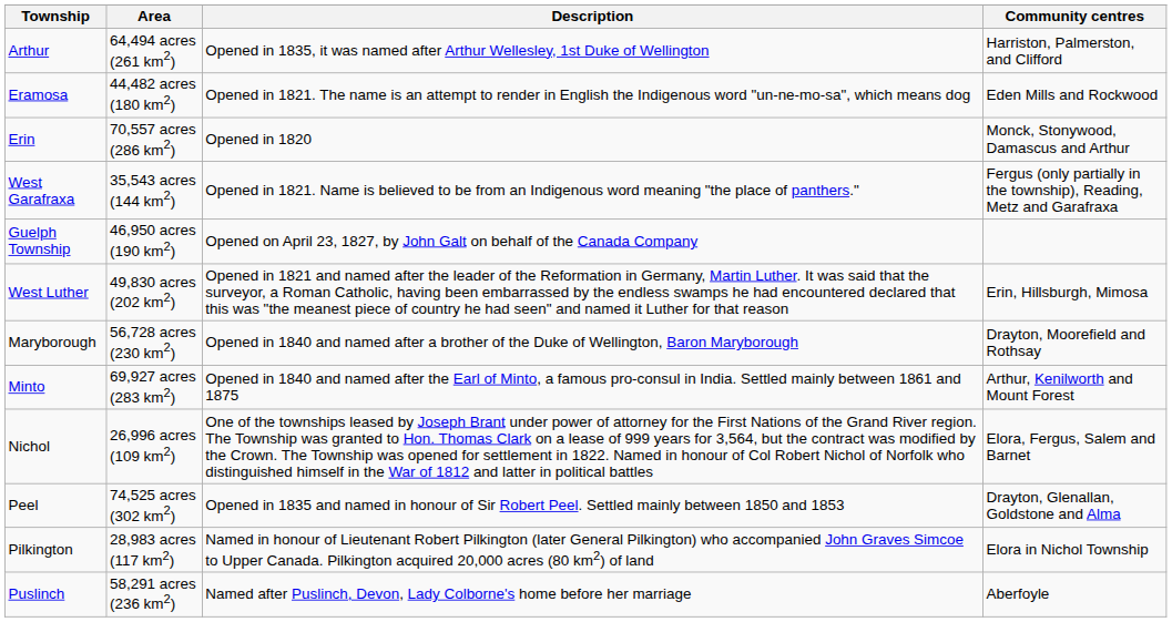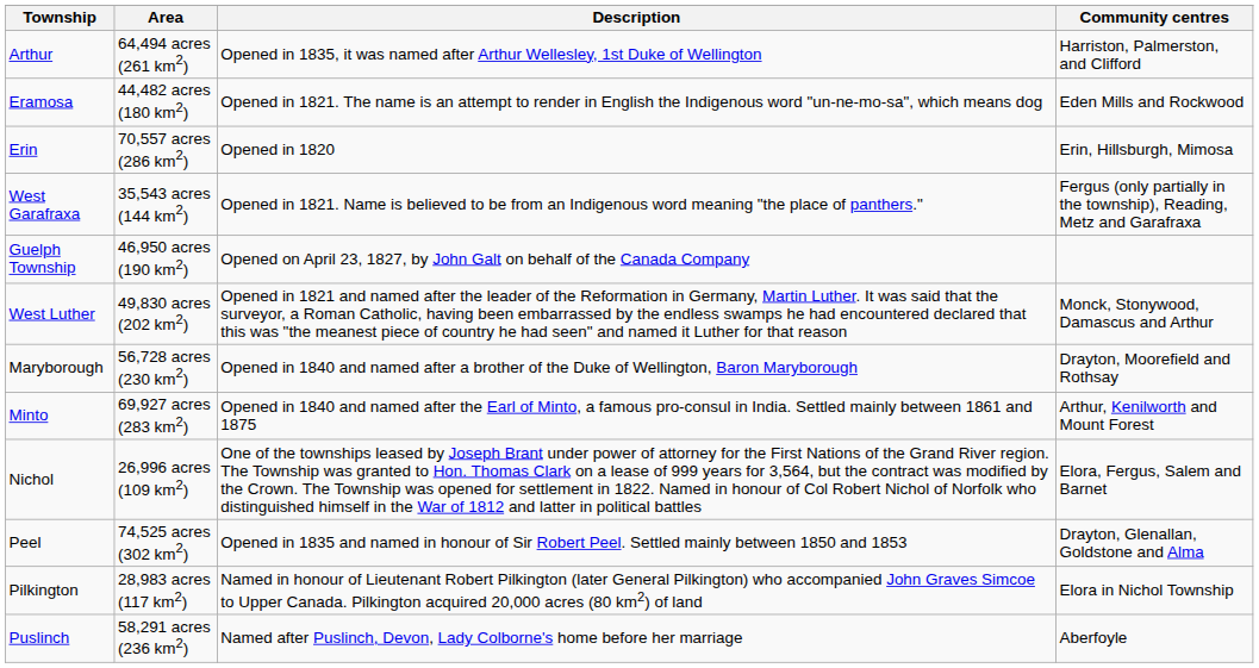 <table class = "wikitable">
 <tr>
 </tr>
 <tr>
 <th>Township</th>
 <th>Area</th>
 <th>Description</th>
 <th>Community centres</th>
 </tr>
 <tr>
 <td><a href='#'>Arthur</a></td>
 <td>64,494 acres (261 km<sup>2</sup>)</td>
 <td>Opened in 1835, it was named after <a href='#'>Arthur Wellesley, 1st Duke of Wellington</a></td>
 <td>Harriston, Palmerston, and Clifford</td>
 </tr>
 <tr>
 <td><a href='#'>Eramosa</a></td>
 <td>44,482 acres (180 km<sup>2</sup>)</td>
 <td>Opened in 1821. The name is an attempt to render in English the Indigenous word "un-ne-mo-sa", which means dog</td>
 <td>Eden Mills and Rockwood</td>
 </tr>
 <tr>
 <td><a href='#'>Erin</a></td>
 <td>70,557 acres (286 km<sup>2</sup>)</td>
 <td>Opened in 1820</td>
-<td>Monck, Stonywood, Damascus and Arthur</td>
+<td>Erin, Hillsburgh, Mimosa</td>
 </tr>
 <tr>
 <td><a href='#'>West Garafraxa</a></td>
 <td>35,543 acres (144 km<sup>2</sup>)</td>
 <td>Opened in 1821. Name is believed to be from an Indigenous word meaning "the place of <a href='#'>panthers</a>."</td>
 <td>Fergus (only partially in the township), Reading, Metz and Garafraxa</td>
 </tr>
 <tr>
 <td><a href='#'>Guelph Township</a></td>
 <td>46,950 acres (190 km<sup>2</sup>)</td>
 <td>Opened on April 23, 1827, by <a href='#'>John Galt</a> on behalf of the <a href='#'>Canada Company</a></td>
 <td></td>
 </tr>
 <tr>
 <td><a href='#'>West Luther</a></td>
 <td>49,830 acres (202 km<sup>2</sup>)</td>
 <td>Opened in 1821 and named after the leader of the Reformation in Germany, <a href='#'>Martin Luther</a>. It was said that the surveyor, a Roman Catholic, having been embarrassed by the endless swamps he had encountered declared that this was "the meanest piece of country he had seen" and named it Luther for that reason</td>
-<td>Erin, Hillsburgh, Mimosa</td>
+<td>Monck, Stonywood, Damascus and Arthur</td>
 </tr>
 <tr>
 <td>Maryborough</td>
 <td>56,728 acres (230 km<sup>2</sup>)</td>
 <td>Opened in 1840 and named after a brother of the Duke of Wellington, <a href='#'>Baron Maryborough</a></td>
 <td>Drayton, Moorefield and Rothsay</td>
 </tr>
 <tr>
 <td><a href='#'>Minto</a></td>
 <td>69,927 acres (283 km<sup>2</sup>)</td>
 <td>Opened in 1840 and named after the <a href='#'>Earl of Minto</a>, a famous pro-consul in India. Settled mainly between 1861 and 1875</td>
 <td>Arthur, <a href='#'>Kenilworth</a> and Mount Forest</td>
 </tr>
 <tr>
 <td>Nichol</td>
 <td>26,996 acres (109 km<sup>2</sup>)</td>
 <td>One of the townships leased by <a href='#'>Joseph Brant</a> under power of attorney for the First Nations of the Grand River region. The Township was granted to <a href='#'>Hon. Thomas Clark</a> on a lease of 999 years for 3,564, but the contract was modified by the Crown. The Township was opened for settlement in 1822. Named in honour of Col Robert Nichol of Norfolk who distinguished himself in the <a href='#'>War of 1812</a> and latter in political battles</td>
 <td>Elora, Fergus, Salem and Barnet</td>
 </tr>
 <tr>
 <td>Peel</td>
 <td>74,525 acres (302 km<sup>2</sup>)</td>
 <td>Opened in 1835 and named in honour of Sir <a href='#'>Robert Peel</a>. Settled mainly between 1850 and 1853</td>
 <td>Drayton, Glenallan, Goldstone and <a href='#'>Alma</a></td>
 </tr>
 <tr>
 <td>Pilkington</td>
 <td>28,983 acres (117 km<sup>2</sup>)</td>
 <td>Named in honour of Lieutenant Robert Pilkington (later General Pilkington) who accompanied <a href='#'>John Graves Simcoe</a> to Upper Canada. Pilkington acquired 20,000 acres (80 km<sup>2</sup>) of land</td>
 <td>Elora in Nichol Township</td>
 </tr>
 <tr>
 <td><a href='#'>Puslinch</a></td>
 <td>58,291 acres (236 km<sup>2</sup>)</td>
 <td>Named after <a href='#'>Puslinch, Devon</a>, <a href='#'>Lady Colborne's</a> home before her marriage</td>
 <td>Aberfoyle</td>
 </tr>
 </table>
